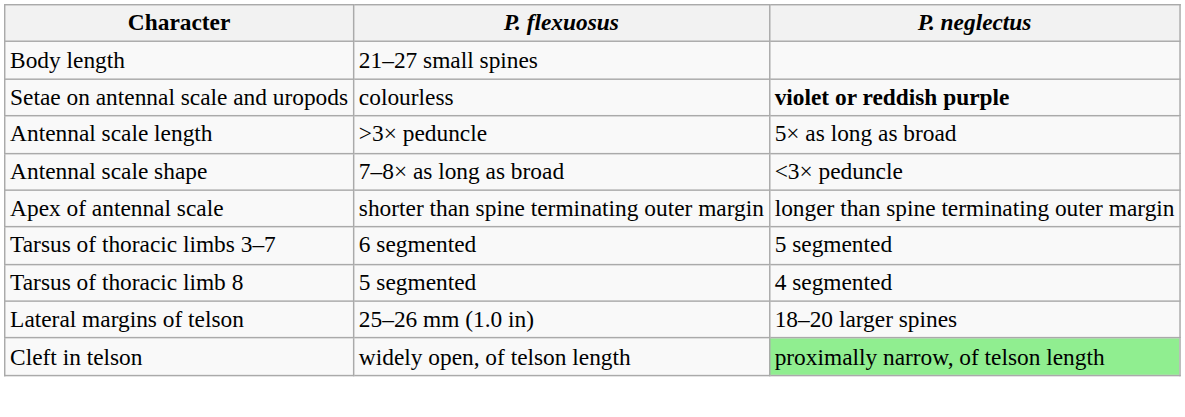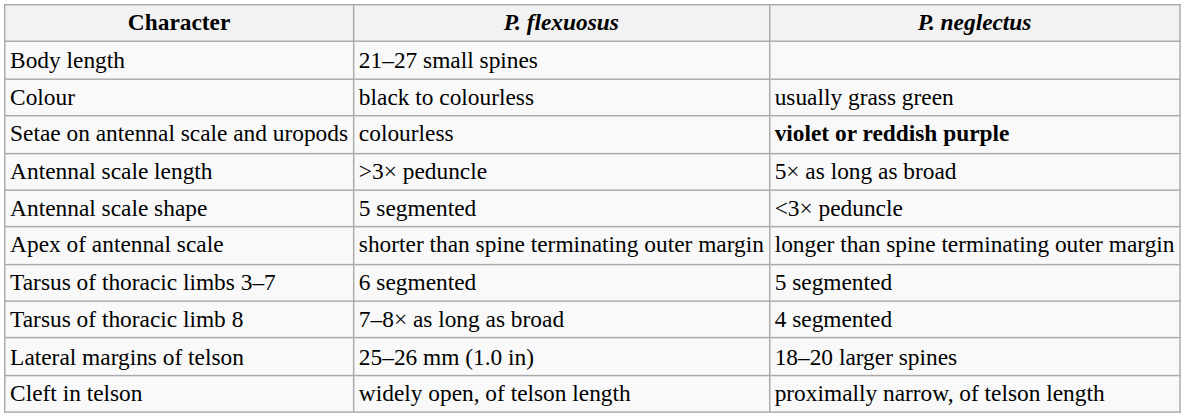 <table class="wikitable" |>
 <tr>
 <th>Character</th>
 <th><em>P. flexuosus</em></th>
 <th><em>P. neglectus</em></th>
 </tr>
 <tr>
 <td>Body length</td>
 <td>21–27 small spines</td>
 <td></td>
+</tr>
+<tr>
+<td>Colour</td>
+<td>black to colourless</td>
+<td>usually grass green</td>
 </tr>
 <tr>
 <td>Setae on antennal scale and uropods</td>
 <td>colourless</td>
 <td><strong>violet or reddish purple</strong></td>
 </tr>
 <tr>
 <td>Antennal scale length</td>
 <td>>3× peduncle</td>
 <td>5× as long as broad</td>
 </tr>
 <tr>
 <td>Antennal scale shape</td>
-<td>7–8× as long as broad</td>
+<td>5 segmented</td>
 <td><3× peduncle</td>
 </tr>
 <tr>
 <td>Apex of antennal scale</td>
 <td>shorter than spine terminating outer margin</td>
 <td>longer than spine terminating outer margin</td>
 </tr>
 <tr>
 <td>Tarsus of thoracic limbs 3–7</td>
 <td>6 segmented</td>
 <td>5 segmented</td>
 </tr>
 <tr>
 <td>Tarsus of thoracic limb 8</td>
-<td>5 segmented</td>
+<td>7–8× as long as broad</td>
 <td>4 segmented</td>
 </tr>
 <tr>
 <td>Lateral margins of telson</td>
 <td>25–26 mm (1.0 in)</td>
 <td>18–20 larger spines</td>
 </tr>
 <tr>
 <td>Cleft in telson</td>
 <td>widely open,  of telson length</td>
-<td style="background: lightgreen;">proximally narrow,  of telson length</td>
+<td>proximally narrow,  of telson length</td>
 </tr>
 </table>
